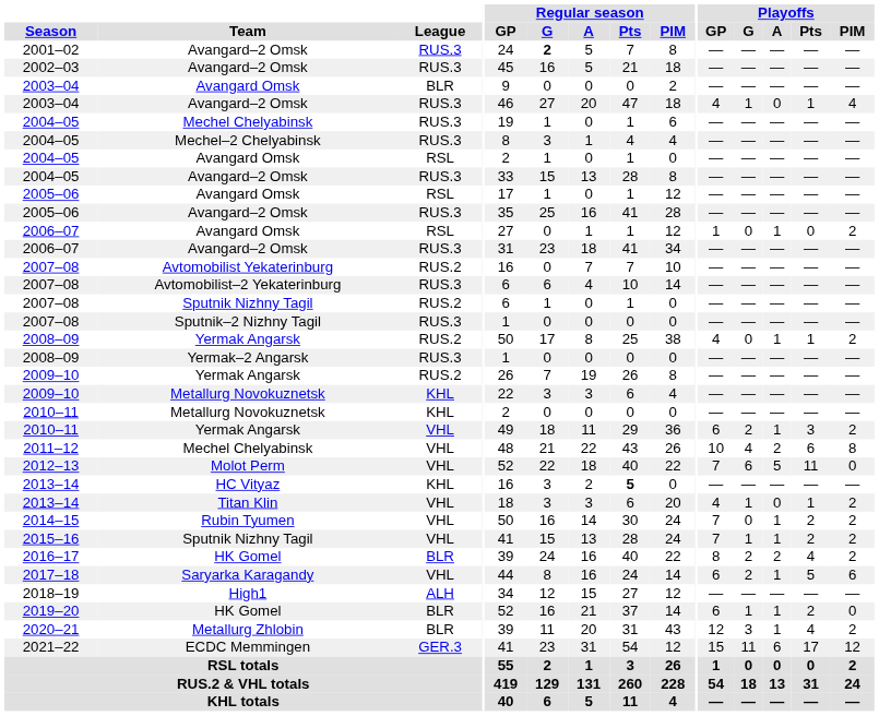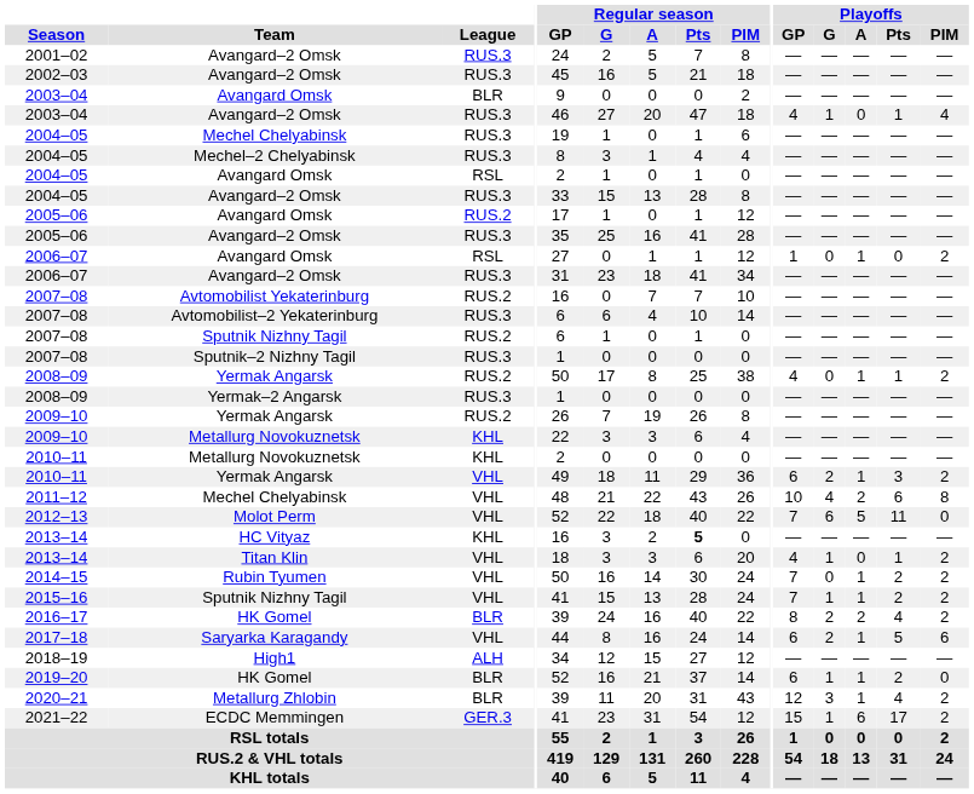 <table border="0" cellpadding="1" cellspacing="0" style="text-align:center; width:60em">
 <tr bgcolor="#e0e0e0">
 <th colspan="3" bgcolor="#ffffff"></th>
 <th rowspan="99" bgcolor="#ffffff"></th>
 <th colspan="5"><a href='#'>Regular season</a></th>
 <th rowspan="99" bgcolor="#ffffff"></th>
 <th colspan="5"><a href='#'>Playoffs</a></th>
 </tr>
 <tr bgcolor="#e0e0e0">
 <th><a href='#'>Season</a></th>
 <th>Team</th>
 <th>League</th>
 <th>GP</th>
 <th><a href='#'>G</a></th>
 <th><a href='#'>A</a></th>
 <th><a href='#'>Pts</a></th>
 <th><a href='#'>PIM</a></th>
 <th>GP</th>
 <th>G</th>
 <th>A</th>
 <th>Pts</th>
 <th>PIM</th>
 </tr>
 <tr>
 <td>2001–02</td>
 <td>Avangard–2 Omsk</td>
 <td><a href='#'>RUS.3</a></td>
 <td>24</td>
-<td><strong>2</strong></td>
+<td>2</td>
 <td>5</td>
 <td>7</td>
 <td>8</td>
 <td>—</td>
 <td>—</td>
 <td>—</td>
 <td>—</td>
 <td>—</td>
 </tr>
 <tr bgcolor="#f0f0f0">
 <td>2002–03</td>
 <td>Avangard–2 Omsk</td>
 <td>RUS.3</td>
 <td>45</td>
 <td>16</td>
 <td>5</td>
 <td>21</td>
 <td>18</td>
 <td>—</td>
 <td>—</td>
 <td>—</td>
 <td>—</td>
 <td>—</td>
 </tr>
 <tr>
 <td><a href='#'>2003–04</a></td>
 <td><a href='#'>Avangard Omsk</a></td>
 <td>BLR</td>
 <td>9</td>
 <td>0</td>
 <td>0</td>
 <td>0</td>
 <td>2</td>
 <td>—</td>
 <td>—</td>
 <td>—</td>
 <td>—</td>
 <td>—</td>
 </tr>
 <tr bgcolor="#f0f0f0">
 <td>2003–04</td>
 <td>Avangard–2 Omsk</td>
 <td>RUS.3</td>
 <td>46</td>
 <td>27</td>
 <td>20</td>
 <td>47</td>
 <td>18</td>
 <td>4</td>
 <td>1</td>
 <td>0</td>
 <td>1</td>
 <td>4</td>
 </tr>
 <tr>
 <td><a href='#'>2004–05</a></td>
 <td><a href='#'>Mechel Chelyabinsk</a></td>
 <td>RUS.3</td>
 <td>19</td>
 <td>1</td>
 <td>0</td>
 <td>1</td>
 <td>6</td>
 <td>—</td>
 <td>—</td>
 <td>—</td>
 <td>—</td>
 <td>—</td>
 </tr>
 <tr bgcolor="#f0f0f0">
 <td>2004–05</td>
 <td>Mechel–2 Chelyabinsk</td>
 <td>RUS.3</td>
 <td>8</td>
 <td>3</td>
 <td>1</td>
 <td>4</td>
 <td>4</td>
 <td>—</td>
 <td>—</td>
 <td>—</td>
 <td>—</td>
 <td>—</td>
 </tr>
 <tr>
 <td><a href='#'>2004–05</a></td>
 <td>Avangard Omsk</td>
 <td>RSL</td>
 <td>2</td>
 <td>1</td>
 <td>0</td>
 <td>1</td>
 <td>0</td>
 <td>—</td>
 <td>—</td>
 <td>—</td>
 <td>—</td>
 <td>—</td>
 </tr>
 <tr bgcolor="#f0f0f0">
 <td>2004–05</td>
 <td>Avangard–2 Omsk</td>
 <td>RUS.3</td>
 <td>33</td>
 <td>15</td>
 <td>13</td>
 <td>28</td>
 <td>8</td>
 <td>—</td>
 <td>—</td>
 <td>—</td>
 <td>—</td>
 <td>—</td>
 </tr>
 <tr>
 <td><a href='#'>2005–06</a></td>
 <td>Avangard Omsk</td>
-<td>RSL</td>
+<td><a href='#'>RUS.2</a></td>
 <td>17</td>
 <td>1</td>
 <td>0</td>
 <td>1</td>
 <td>12</td>
 <td>—</td>
 <td>—</td>
 <td>—</td>
 <td>—</td>
 <td>—</td>
 </tr>
 <tr bgcolor="#f0f0f0">
 <td>2005–06</td>
 <td>Avangard–2 Omsk</td>
 <td>RUS.3</td>
 <td>35</td>
 <td>25</td>
 <td>16</td>
 <td>41</td>
 <td>28</td>
 <td>—</td>
 <td>—</td>
 <td>—</td>
 <td>—</td>
 <td>—</td>
 </tr>
 <tr>
 <td><a href='#'>2006–07</a></td>
 <td>Avangard Omsk</td>
 <td>RSL</td>
 <td>27</td>
 <td>0</td>
 <td>1</td>
 <td>1</td>
 <td>12</td>
 <td>1</td>
 <td>0</td>
 <td>1</td>
 <td>0</td>
 <td>2</td>
 </tr>
 <tr bgcolor="#f0f0f0">
 <td>2006–07</td>
 <td>Avangard–2 Omsk</td>
 <td>RUS.3</td>
 <td>31</td>
 <td>23</td>
 <td>18</td>
 <td>41</td>
 <td>34</td>
 <td>—</td>
 <td>—</td>
 <td>—</td>
 <td>—</td>
 <td>—</td>
 </tr>
 <tr>
 <td><a href='#'>2007–08</a></td>
 <td><a href='#'>Avtomobilist Yekaterinburg</a></td>
 <td>RUS.2</td>
 <td>16</td>
 <td>0</td>
 <td>7</td>
 <td>7</td>
 <td>10</td>
 <td>—</td>
 <td>—</td>
 <td>—</td>
 <td>—</td>
 <td>—</td>
 </tr>
 <tr bgcolor="#f0f0f0">
 <td>2007–08</td>
 <td>Avtomobilist–2 Yekaterinburg</td>
 <td>RUS.3</td>
 <td>6</td>
 <td>6</td>
 <td>4</td>
 <td>10</td>
 <td>14</td>
 <td>—</td>
 <td>—</td>
 <td>—</td>
 <td>—</td>
 <td>—</td>
 </tr>
 <tr>
 <td>2007–08</td>
 <td><a href='#'>Sputnik Nizhny Tagil</a></td>
 <td>RUS.2</td>
 <td>6</td>
 <td>1</td>
 <td>0</td>
 <td>1</td>
 <td>0</td>
 <td>—</td>
 <td>—</td>
 <td>—</td>
 <td>—</td>
 <td>—</td>
 </tr>
 <tr bgcolor="#f0f0f0">
 <td>2007–08</td>
 <td>Sputnik–2 Nizhny Tagil</td>
 <td>RUS.3</td>
 <td>1</td>
 <td>0</td>
 <td>0</td>
 <td>0</td>
 <td>0</td>
 <td>—</td>
 <td>—</td>
 <td>—</td>
 <td>—</td>
 <td>—</td>
 </tr>
 <tr>
 <td><a href='#'>2008–09</a></td>
 <td><a href='#'>Yermak Angarsk</a></td>
 <td>RUS.2</td>
 <td>50</td>
 <td>17</td>
 <td>8</td>
 <td>25</td>
 <td>38</td>
 <td>4</td>
 <td>0</td>
 <td>1</td>
 <td>1</td>
 <td>2</td>
 </tr>
 <tr bgcolor="#f0f0f0">
 <td>2008–09</td>
 <td>Yermak–2 Angarsk</td>
 <td>RUS.3</td>
 <td>1</td>
 <td>0</td>
 <td>0</td>
 <td>0</td>
 <td>0</td>
 <td>—</td>
 <td>—</td>
 <td>—</td>
 <td>—</td>
 <td>—</td>
 </tr>
 <tr>
 <td><a href='#'>2009–10</a></td>
 <td>Yermak Angarsk</td>
 <td>RUS.2</td>
 <td>26</td>
 <td>7</td>
 <td>19</td>
 <td>26</td>
 <td>8</td>
 <td>—</td>
 <td>—</td>
 <td>—</td>
 <td>—</td>
 <td>—</td>
 </tr>
 <tr bgcolor="#f0f0f0">
 <td><a href='#'>2009–10</a></td>
 <td><a href='#'>Metallurg Novokuznetsk</a></td>
 <td><a href='#'>KHL</a></td>
 <td>22</td>
 <td>3</td>
 <td>3</td>
 <td>6</td>
 <td>4</td>
 <td>—</td>
 <td>—</td>
 <td>—</td>
 <td>—</td>
 <td>—</td>
 </tr>
 <tr>
 <td><a href='#'>2010–11</a></td>
 <td>Metallurg Novokuznetsk</td>
 <td>KHL</td>
 <td>2</td>
 <td>0</td>
 <td>0</td>
 <td>0</td>
 <td>0</td>
 <td>—</td>
 <td>—</td>
 <td>—</td>
 <td>—</td>
 <td>—</td>
 </tr>
 <tr bgcolor="#f0f0f0">
 <td><a href='#'>2010–11</a></td>
 <td>Yermak Angarsk</td>
 <td><a href='#'>VHL</a></td>
 <td>49</td>
 <td>18</td>
 <td>11</td>
 <td>29</td>
 <td>36</td>
 <td>6</td>
 <td>2</td>
 <td>1</td>
 <td>3</td>
 <td>2</td>
 </tr>
 <tr>
 <td><a href='#'>2011–12</a></td>
 <td>Mechel Chelyabinsk</td>
 <td>VHL</td>
 <td>48</td>
 <td>21</td>
 <td>22</td>
 <td>43</td>
 <td>26</td>
 <td>10</td>
 <td>4</td>
 <td>2</td>
 <td>6</td>
 <td>8</td>
 </tr>
 <tr bgcolor="#f0f0f0">
 <td><a href='#'>2012–13</a></td>
 <td><a href='#'>Molot Perm</a></td>
 <td>VHL</td>
 <td>52</td>
 <td>22</td>
 <td>18</td>
 <td>40</td>
 <td>22</td>
 <td>7</td>
 <td>6</td>
 <td>5</td>
 <td>11</td>
 <td>0</td>
 </tr>
 <tr>
 <td><a href='#'>2013–14</a></td>
 <td><a href='#'>HC Vityaz</a></td>
 <td>KHL</td>
 <td>16</td>
 <td>3</td>
 <td>2</td>
 <td><strong>5</strong></td>
 <td>0</td>
 <td>—</td>
 <td>—</td>
 <td>—</td>
 <td>—</td>
 <td>—</td>
 </tr>
 <tr bgcolor="#f0f0f0">
 <td><a href='#'>2013–14</a></td>
 <td><a href='#'>Titan Klin</a></td>
 <td>VHL</td>
 <td>18</td>
 <td>3</td>
 <td>3</td>
 <td>6</td>
 <td>20</td>
 <td>4</td>
 <td>1</td>
 <td>0</td>
 <td>1</td>
 <td>2</td>
 </tr>
 <tr>
 <td><a href='#'>2014–15</a></td>
 <td><a href='#'>Rubin Tyumen</a></td>
 <td>VHL</td>
 <td>50</td>
 <td>16</td>
 <td>14</td>
 <td>30</td>
 <td>24</td>
 <td>7</td>
 <td>0</td>
 <td>1</td>
 <td>2</td>
 <td>2</td>
 </tr>
 <tr bgcolor="#f0f0f0">
 <td><a href='#'>2015–16</a></td>
 <td>Sputnik Nizhny Tagil</td>
 <td>VHL</td>
 <td>41</td>
 <td>15</td>
 <td>13</td>
 <td>28</td>
 <td>24</td>
 <td>7</td>
 <td>1</td>
 <td>1</td>
 <td>2</td>
 <td>2</td>
 </tr>
 <tr>
 <td><a href='#'>2016–17</a></td>
 <td><a href='#'>HK Gomel</a></td>
 <td><a href='#'>BLR</a></td>
 <td>39</td>
 <td>24</td>
 <td>16</td>
 <td>40</td>
 <td>22</td>
 <td>8</td>
 <td>2</td>
 <td>2</td>
 <td>4</td>
 <td>2</td>
 </tr>
 <tr bgcolor="#f0f0f0">
 <td><a href='#'>2017–18</a></td>
 <td><a href='#'>Saryarka Karagandy</a></td>
 <td>VHL</td>
 <td>44</td>
 <td>8</td>
 <td>16</td>
 <td>24</td>
 <td>14</td>
 <td>6</td>
 <td>2</td>
 <td>1</td>
 <td>5</td>
 <td>6</td>
 </tr>
 <tr>
 <td>2018–19</td>
 <td><a href='#'>High1</a></td>
 <td><a href='#'>ALH</a></td>
 <td>34</td>
 <td>12</td>
 <td>15</td>
 <td>27</td>
 <td>12</td>
 <td>—</td>
 <td>—</td>
 <td>—</td>
 <td>—</td>
 <td>—</td>
 </tr>
 <tr bgcolor="#f0f0f0">
 <td><a href='#'>2019–20</a></td>
 <td>HK Gomel</td>
 <td>BLR</td>
 <td>52</td>
 <td>16</td>
 <td>21</td>
 <td>37</td>
 <td>14</td>
 <td>6</td>
 <td>1</td>
 <td>1</td>
 <td>2</td>
 <td>0</td>
 </tr>
 <tr>
 <td><a href='#'>2020–21</a></td>
 <td><a href='#'>Metallurg Zhlobin</a></td>
 <td>BLR</td>
 <td>39</td>
 <td>11</td>
 <td>20</td>
 <td>31</td>
 <td>43</td>
 <td>12</td>
 <td>3</td>
 <td>1</td>
 <td>4</td>
 <td>2</td>
 </tr>
 <tr bgcolor="#f0f0f0">
 <td>2021–22</td>
 <td>ECDC Memmingen</td>
 <td><a href='#'>GER.3</a></td>
 <td>41</td>
 <td>23</td>
 <td>31</td>
 <td>54</td>
 <td>12</td>
 <td>15</td>
-<td>11</td>
+<td>1</td>
 <td>6</td>
 <td>17</td>
-<td>12</td>
+<td>2</td>
 </tr>
 <tr bgcolor="#e0e0e0">
 <th colspan="3">RSL totals</th>
 <th>55</th>
 <th>2</th>
 <th>1</th>
 <th>3</th>
 <th>26</th>
 <th>1</th>
 <th>0</th>
 <th>0</th>
 <th>0</th>
 <th>2</th>
 </tr>
 <tr bgcolor="#e0e0e0">
 <th colspan="3">RUS.2 & VHL totals</th>
 <th>419</th>
 <th>129</th>
 <th>131</th>
 <th>260</th>
 <th>228</th>
 <th>54</th>
 <th>18</th>
 <th>13</th>
 <th>31</th>
 <th>24</th>
 </tr>
 <tr bgcolor="#e0e0e0">
 <th colspan="3">KHL totals</th>
 <th>40</th>
 <th>6</th>
 <th>5</th>
 <th>11</th>
 <th>4</th>
 <th>—</th>
 <th>—</th>
 <th>—</th>
 <th>—</th>
 <th>—</th>
 </tr>
 </table>
